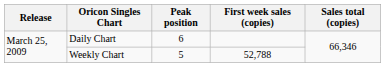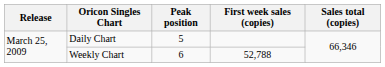 <table class="wikitable">
 <tr>
 <th>Release</th>
 <th>Oricon Singles Chart</th>
 <th>Peak position</th>
 <th>First week sales (copies)</th>
 <th>Sales total (copies)</th>
 </tr>
 <tr>
 <td rowspan="4">March 25, 2009</td>
 <td>Daily Chart</td>
-<td align="center">6</td>
+<td align="center">5</td>
 <td align="center"></td>
 <td rowspan="4" align="center">66,346</td>
 </tr>
 <tr>
 <td>Weekly Chart</td>
-<td align="center">5</td>
+<td align="center">6</td>
 <td align="center">52,788</td>
 </tr>
 </table>
